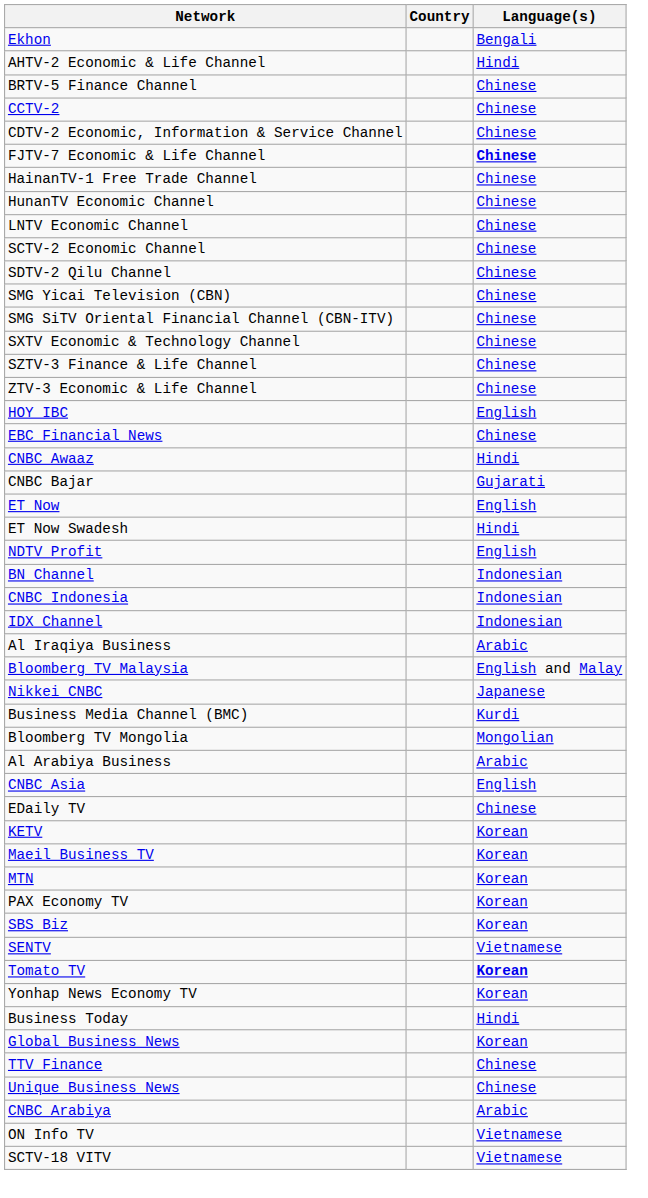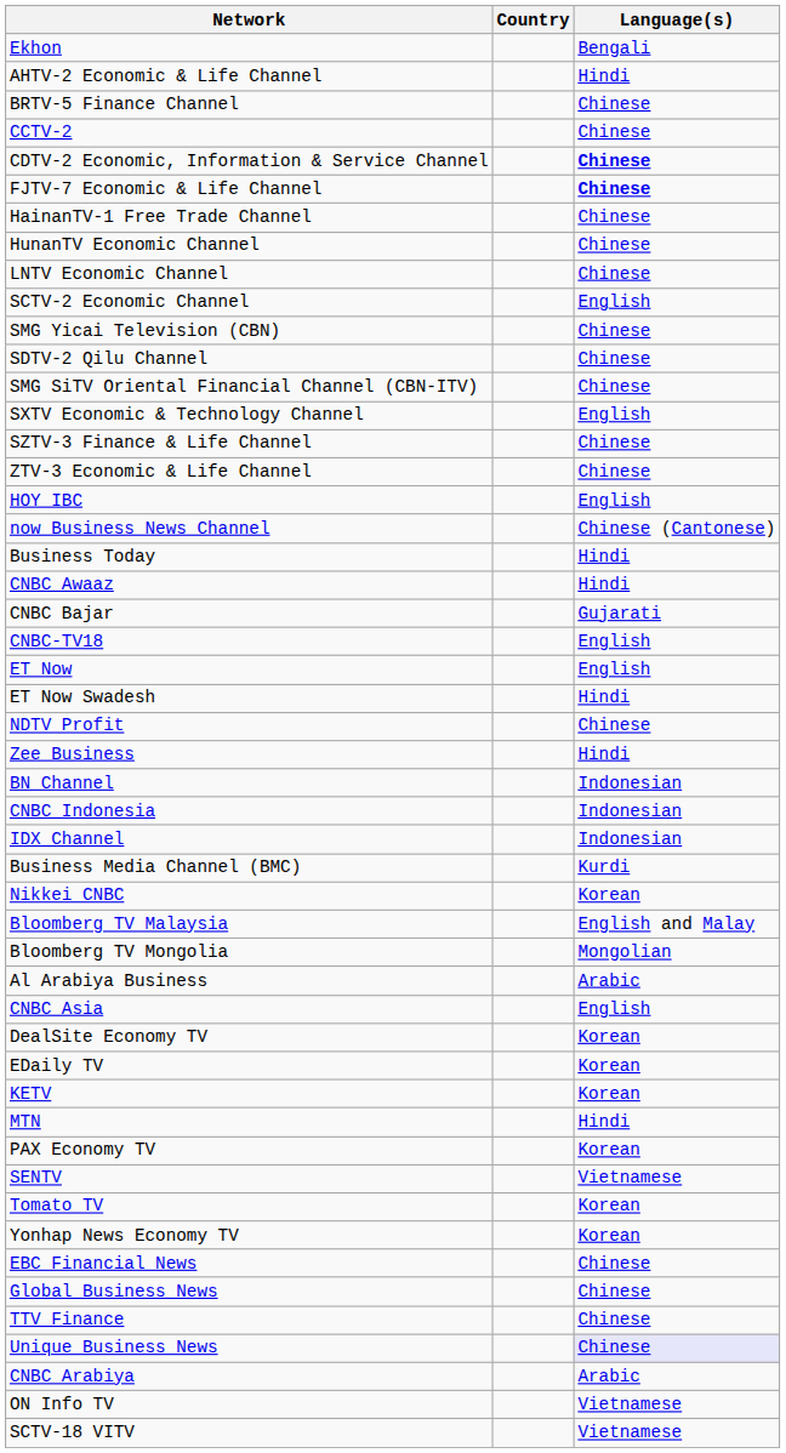 <table class="wikitable sortable">
 <tr>
 <th>Network</th>
 <th>Country</th>
 <th>Language(s)</th>
 </tr>
 <tr>
 <td><a href='#'>Ekhon</a></td>
 <td></td>
 <td><a href='#'>Bengali</a></td>
 </tr>
 <tr>
 <td>AHTV-2 Economic & Life Channel</td>
 <td></td>
 <td><a href='#'>Hindi</a></td>
 </tr>
 <tr>
 <td>BRTV-5 Finance Channel</td>
 <td></td>
 <td><a href='#'>Chinese</a></td>
 </tr>
 <tr>
 <td><a href='#'>CCTV-2</a></td>
 <td></td>
 <td><a href='#'>Chinese</a></td>
 </tr>
 <tr>
 <td>CDTV-2 Economic, Information & Service Channel</td>
 <td></td>
-<td><a href='#'>Chinese</a></td>
+<td><strong><a href='#'>Chinese</a></strong></td>
 </tr>
 <tr>
 <td>FJTV-7 Economic & Life Channel</td>
 <td></td>
 <td><strong><a href='#'>Chinese</a></strong></td>
 </tr>
 <tr>
 <td>HainanTV-1 Free Trade Channel</td>
 <td></td>
 <td><a href='#'>Chinese</a></td>
 </tr>
 <tr>
 <td>HunanTV Economic Channel</td>
 <td></td>
 <td><a href='#'>Chinese</a></td>
 </tr>
 <tr>
 <td>LNTV Economic Channel</td>
 <td></td>
 <td><a href='#'>Chinese</a></td>
 </tr>
 <tr>
 <td>SCTV-2 Economic Channel</td>
 <td></td>
+<td><a href='#'>English</a></td>
+</tr>
+<tr>
+<td>SMG Yicai Television (CBN)</td>
+<td></td>
 <td><a href='#'>Chinese</a></td>
 </tr>
 <tr>
 <td>SDTV-2 Qilu Channel</td>
-<td></td>
-<td><a href='#'>Chinese</a></td>
-</tr>
-<tr>
-<td>SMG Yicai Television (CBN)</td>
 <td></td>
 <td><a href='#'>Chinese</a></td>
 </tr>
 <tr>
 <td>SMG SiTV Oriental Financial Channel (CBN-ITV)</td>
 <td></td>
 <td><a href='#'>Chinese</a></td>
 </tr>
 <tr>
 <td>SXTV Economic & Technology Channel</td>
 <td></td>
-<td><a href='#'>Chinese</a></td>
+<td><a href='#'>English</a></td>
 </tr>
 <tr>
 <td>SZTV-3 Finance & Life Channel</td>
 <td></td>
 <td><a href='#'>Chinese</a></td>
 </tr>
 <tr>
 <td>ZTV-3 Economic & Life Channel</td>
 <td></td>
 <td><a href='#'>Chinese</a></td>
 </tr>
 <tr>
 <td><a href='#'>HOY IBC</a></td>
 <td></td>
 <td><a href='#'>English</a></td>
 </tr>
 <tr>
-<td><a href='#'>EBC Financial News</a></td>
+<td><a href='#'>now Business News Channel</a></td>
 <td></td>
-<td><a href='#'>Chinese</a></td>
+<td><a href='#'>Chinese</a> (<a href='#'>Cantonese</a>)</td>
+</tr>
+<tr>
+<td>Business Today</td>
+<td></td>
+<td><a href='#'>Hindi</a></td>
 </tr>
 <tr>
 <td><a href='#'>CNBC Awaaz</a></td>
 <td></td>
 <td><a href='#'>Hindi</a></td>
 </tr>
 <tr>
 <td>CNBC Bajar</td>
 <td></td>
 <td><a href='#'>Gujarati</a></td>
+</tr>
+<tr>
+<td><a href='#'>CNBC-TV18</a></td>
+<td></td>
+<td><a href='#'>English</a></td>
 </tr>
 <tr>
 <td><a href='#'>ET Now</a></td>
 <td></td>
 <td><a href='#'>English</a></td>
 </tr>
 <tr>
 <td>ET Now Swadesh</td>
 <td></td>
 <td><a href='#'>Hindi</a></td>
 </tr>
 <tr>
 <td><a href='#'>NDTV Profit</a></td>
 <td></td>
-<td><a href='#'>English</a></td>
+<td><a href='#'>Chinese</a></td>
+</tr>
+<tr>
+<td><a href='#'>Zee Business</a></td>
+<td></td>
+<td><a href='#'>Hindi</a></td>
 </tr>
 <tr>
 <td><a href='#'>BN Channel</a></td>
 <td></td>
 <td><a href='#'>Indonesian</a></td>
 </tr>
 <tr>
 <td><a href='#'>CNBC Indonesia</a></td>
 <td></td>
 <td><a href='#'>Indonesian</a></td>
 </tr>
 <tr>
 <td><a href='#'>IDX Channel</a></td>
 <td></td>
 <td><a href='#'>Indonesian</a></td>
 </tr>
 <tr>
-<td>Al Iraqiya Business</td>
+<td>Business Media Channel (BMC)</td>
 <td></td>
-<td><a href='#'>Arabic</a></td>
+<td><a href='#'>Kurdi</a></td>
+</tr>
+<tr>
+<td><a href='#'>Nikkei CNBC</a></td>
+<td></td>
+<td><a href='#'>Korean</a></td>
 </tr>
 <tr>
 <td><a href='#'>Bloomberg TV Malaysia</a></td>
 <td></td>
 <td><a href='#'>English</a> and <a href='#'>Malay</a></td>
-</tr>
-<tr>
-<td><a href='#'>Nikkei CNBC</a></td>
-<td></td>
-<td><a href='#'>Japanese</a></td>
-</tr>
-<tr>
-<td>Business Media Channel (BMC)</td>
-<td></td>
-<td><a href='#'>Kurdi</a></td>
 </tr>
 <tr>
 <td>Bloomberg TV Mongolia</td>
 <td></td>
 <td><a href='#'>Mongolian</a></td>
 </tr>
 <tr>
 <td>Al Arabiya Business</td>
 <td></td>
 <td><a href='#'>Arabic</a></td>
 </tr>
 <tr>
 <td><a href='#'>CNBC Asia</a></td>
 <td></td>
 <td><a href='#'>English</a></td>
 </tr>
 <tr>
+<td>DealSite Economy TV</td>
+<td></td>
+<td><a href='#'>Korean</a></td>
+</tr>
+<tr>
 <td>EDaily TV</td>
 <td></td>
-<td><a href='#'>Chinese</a></td>
+<td><a href='#'>Korean</a></td>
 </tr>
 <tr>
 <td><a href='#'>KETV</a></td>
 <td></td>
 <td><a href='#'>Korean</a></td>
 </tr>
 <tr>
-<td><a href='#'>Maeil Business TV</a></td>
-<td></td>
-<td><a href='#'>Korean</a></td>
-</tr>
-<tr>
 <td><a href='#'>MTN</a></td>
 <td></td>
-<td><a href='#'>Korean</a></td>
+<td><a href='#'>Hindi</a></td>
 </tr>
 <tr>
 <td>PAX Economy TV</td>
-<td></td>
-<td><a href='#'>Korean</a></td>
-</tr>
-<tr>
-<td><a href='#'>SBS Biz</a></td>
 <td></td>
 <td><a href='#'>Korean</a></td>
 </tr>
 <tr>
 <td><a href='#'>SENTV</a></td>
 <td></td>
 <td><a href='#'>Vietnamese</a></td>
 </tr>
 <tr>
 <td><a href='#'>Tomato TV</a></td>
 <td></td>
-<td><strong><a href='#'>Korean</a></strong></td>
+<td><a href='#'>Korean</a></td>
 </tr>
 <tr>
 <td>Yonhap News Economy TV</td>
 <td></td>
 <td><a href='#'>Korean</a></td>
 </tr>
 <tr>
-<td>Business Today</td>
+<td><a href='#'>EBC Financial News</a></td>
 <td></td>
-<td><a href='#'>Hindi</a></td>
+<td><a href='#'>Chinese</a></td>
 </tr>
 <tr>
 <td><a href='#'>Global Business News</a></td>
 <td></td>
-<td><a href='#'>Korean</a></td>
+<td><a href='#'>Chinese</a></td>
 </tr>
 <tr>
 <td><a href='#'>TTV Finance</a></td>
 <td></td>
 <td><a href='#'>Chinese</a></td>
 </tr>
 <tr>
 <td><a href='#'>Unique Business News</a></td>
 <td></td>
-<td><a href='#'>Chinese</a></td>
+<td style="background: lavender;"><a href='#'>Chinese</a></td>
 </tr>
 <tr>
 <td><a href='#'>CNBC Arabiya</a></td>
 <td></td>
 <td><a href='#'>Arabic</a></td>
 </tr>
 <tr>
 <td>ON Info TV</td>
 <td></td>
 <td><a href='#'>Vietnamese</a></td>
 </tr>
 <tr>
 <td>SCTV-18 VITV</td>
 <td></td>
 <td><a href='#'>Vietnamese</a></td>
 </tr>
 </table>
